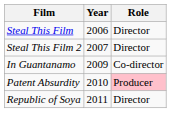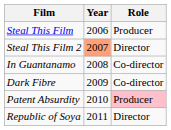 <table class="wikitable">
 <tr>
 <th>Film</th>
 <th>Year</th>
 <th>Role</th>
 </tr>
 <tr>
 <td><em><a href='#'>Steal This Film</a></em></td>
 <td>2006</td>
-<td>Director</td>
+<td>Producer</td>
 </tr>
 <tr>
 <td><em>Steal This Film 2</em></td>
-<td>2007</td>
+<td style="background: lightsalmon;">2007</td>
 <td>Director</td>
 </tr>
 <tr>
 <td><em>In Guantanamo</em></td>
+<td>2008</td>
+<td>Co-director</td>
+</tr>
+<tr>
+<td><em>Dark Fibre</em></td>
 <td>2009</td>
 <td>Co-director</td>
 </tr>
 <tr>
 <td><em>Patent Absurdity</em></td>
 <td>2010</td>
 <td style="background: pink;">Producer</td>
 </tr>
 <tr>
 <td><em>Republic of Soya</em></td>
 <td>2011</td>
 <td>Director</td>
 </tr>
 </table>
